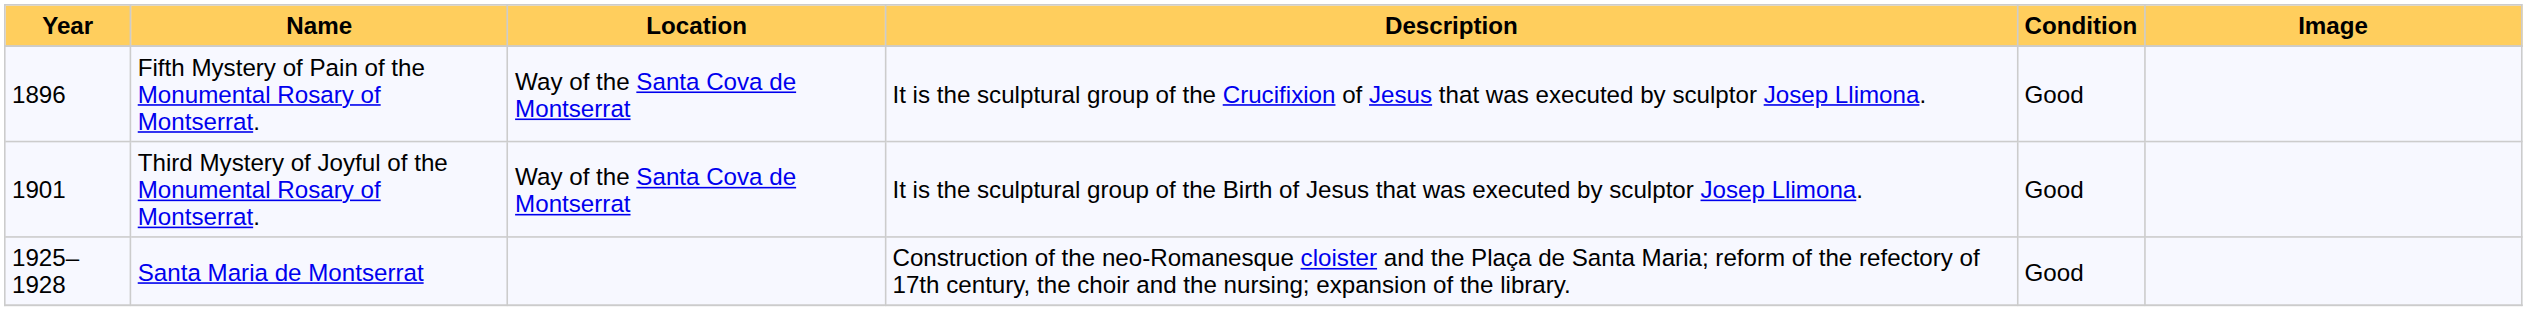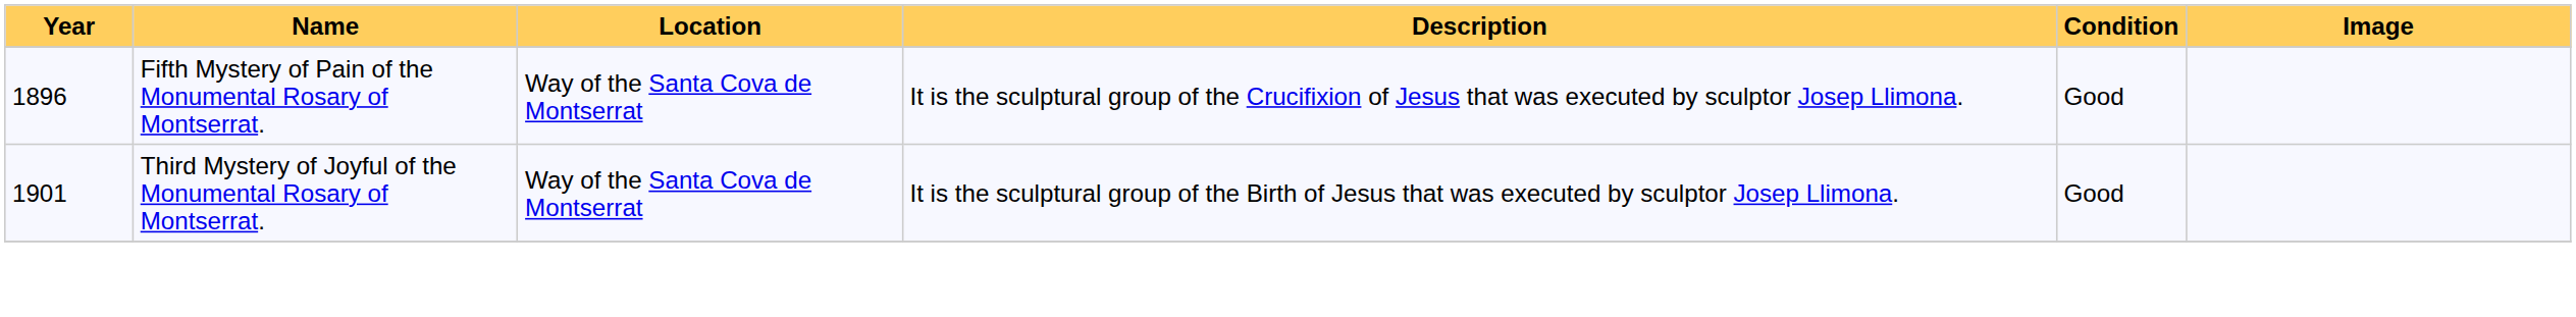 <table bgcolor="#f7f8ff" cellpadding="4" cellspacing="0" border="1" style="font-size: 95%; border: #cccccc solid 1px; border-collapse: collapse;">
 <tr>
 <th width="5%" style="background:#ffce5d;">Year</th>
 <th width="15%" style="background:#ffce5d;">Name</th>
 <th width="15%" style="background:#ffce5d;">Location</th>
 <th width="45%" style="background:#ffce5d;">Description</th>
 <th width="5%" style="background:#ffce5d;">Condition</th>
 <th width="15%" style="background:#ffce5d;">Image</th>
 </tr>
 <tr ---->
 </tr>
 <tr>
 <td>1896</td>
 <td>Fifth Mystery of Pain of the <a href='#'>Monumental Rosary of Montserrat</a>.</td>
 <td>Way of the <a href='#'>Santa Cova de Montserrat</a></td>
 <td>It is the sculptural group of the <a href='#'>Crucifixion</a> of <a href='#'>Jesus</a> that was executed by sculptor <a href='#'>Josep Llimona</a>.</td>
 <td>Good</td>
 <td></td>
 </tr>
 <tr>
 <td>1901</td>
 <td>Third Mystery of Joyful  of the <a href='#'>Monumental Rosary of Montserrat</a>.</td>
 <td>Way of the <a href='#'>Santa Cova de Montserrat</a></td>
 <td>It is the sculptural group of the Birth of Jesus that was executed by sculptor <a href='#'>Josep Llimona</a>.</td>
 <td>Good</td>
 <td></td>
 </tr>
 <tr>
-<td>1925–1928</td>
-<td><a href='#'>Santa Maria de Montserrat</a></td>
-<td><small></small></td>
-<td>Construction of the neo-Romanesque <a href='#'>cloister</a> and the Plaça de Santa Maria; reform of the refectory of 17th century, the choir and the nursing; expansion of the library.</td>
-<td>Good</td>
-<td></td>
-</tr>
-<tr>
 </tr>
 </table>
